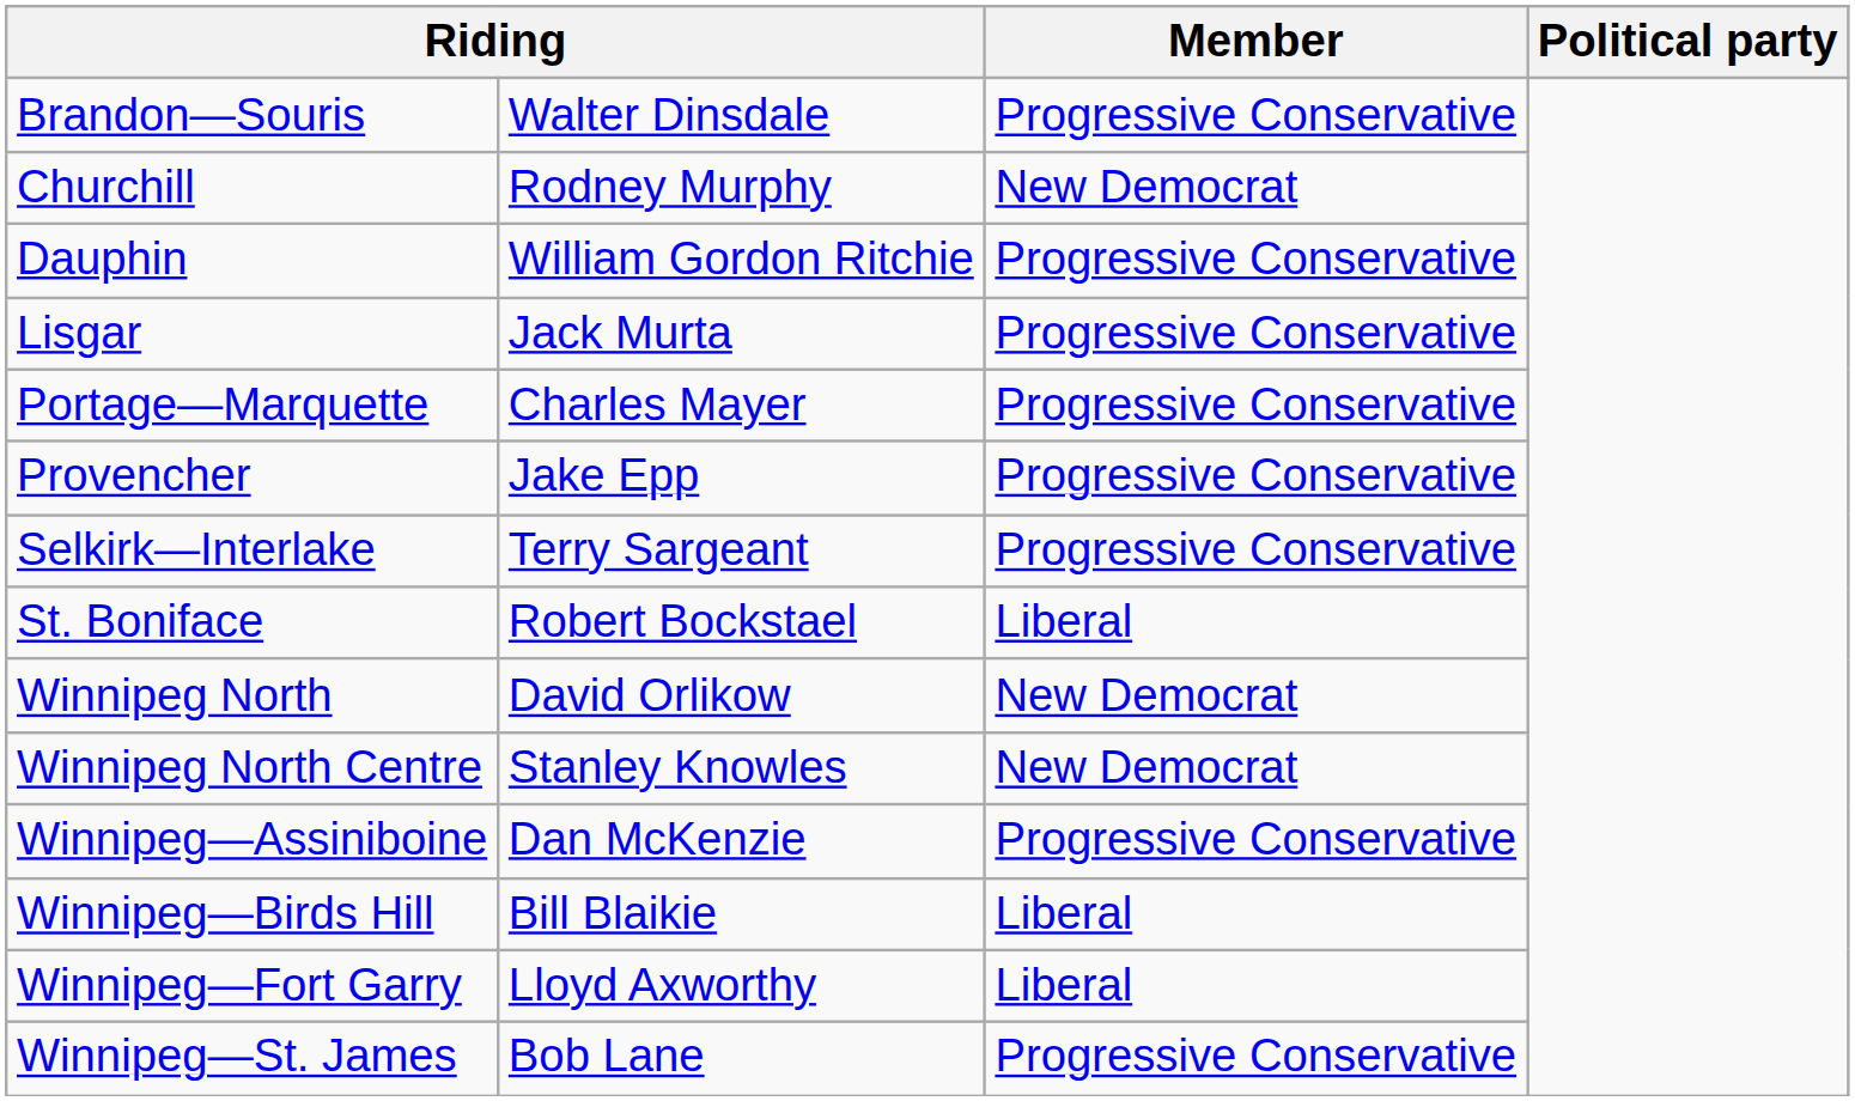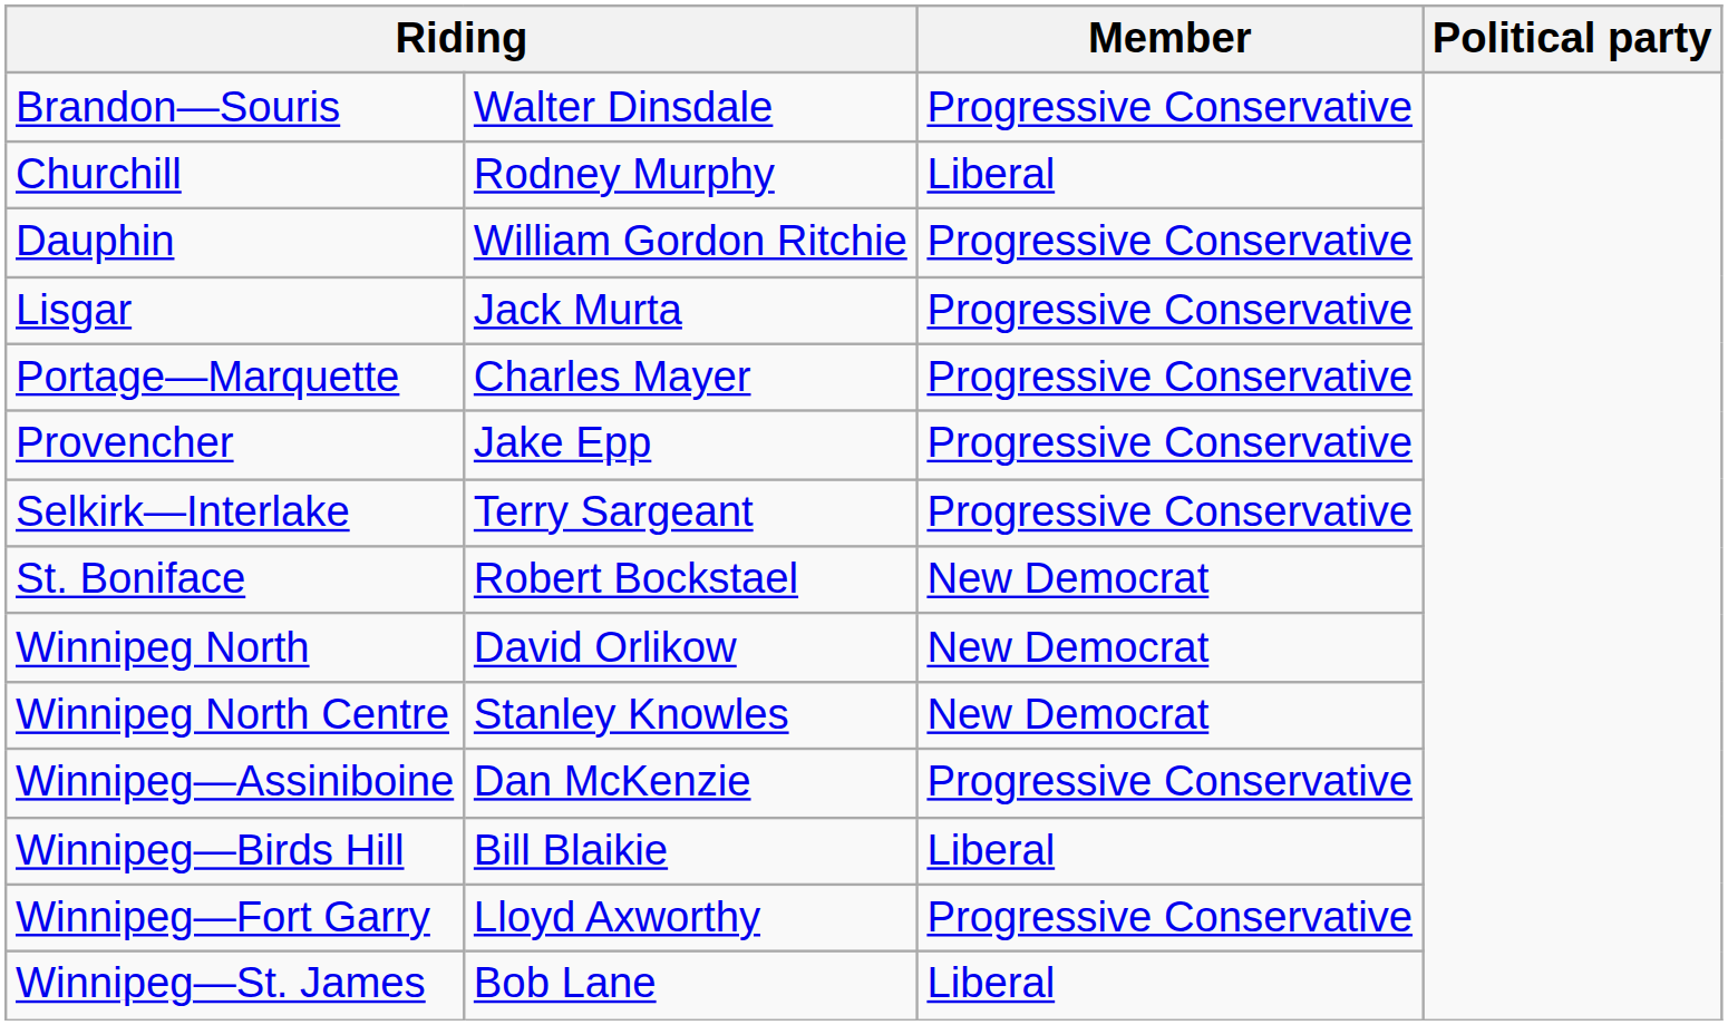 <table class="wikitable">
 <tr>
 <th colspan="2">Riding</th>
 <th>Member</th>
 <th>Political party</th>
 </tr>
 <tr>
 <td><a href='#'>Brandon—Souris</a></td>
 <td><a href='#'>Walter Dinsdale</a></td>
 <td><a href='#'>Progressive Conservative</a></td>
 </tr>
 <tr>
 <td><a href='#'>Churchill</a></td>
 <td><a href='#'>Rodney Murphy</a></td>
-<td><a href='#'>New Democrat</a></td>
+<td><a href='#'>Liberal</a></td>
 </tr>
 <tr>
 <td><a href='#'>Dauphin</a></td>
 <td><a href='#'>William Gordon Ritchie</a></td>
 <td><a href='#'>Progressive Conservative</a></td>
 </tr>
 <tr>
 <td><a href='#'>Lisgar</a></td>
 <td><a href='#'>Jack Murta</a></td>
 <td><a href='#'>Progressive Conservative</a></td>
 </tr>
 <tr>
 <td><a href='#'>Portage—Marquette</a></td>
 <td><a href='#'>Charles Mayer</a></td>
 <td><a href='#'>Progressive Conservative</a></td>
 </tr>
 <tr>
 <td><a href='#'>Provencher</a></td>
 <td><a href='#'>Jake Epp</a></td>
 <td><a href='#'>Progressive Conservative</a></td>
 </tr>
 <tr>
 <td><a href='#'>Selkirk—Interlake</a></td>
 <td><a href='#'>Terry Sargeant</a></td>
 <td><a href='#'>Progressive Conservative</a></td>
 </tr>
 <tr>
 <td><a href='#'>St. Boniface</a></td>
 <td><a href='#'>Robert Bockstael</a></td>
-<td><a href='#'>Liberal</a></td>
+<td><a href='#'>New Democrat</a></td>
 </tr>
 <tr>
 <td><a href='#'>Winnipeg North</a></td>
 <td><a href='#'>David Orlikow</a></td>
 <td><a href='#'>New Democrat</a></td>
 </tr>
 <tr>
 <td><a href='#'>Winnipeg North Centre</a></td>
 <td><a href='#'>Stanley Knowles</a></td>
 <td><a href='#'>New Democrat</a></td>
 </tr>
 <tr>
 <td><a href='#'>Winnipeg—Assiniboine</a></td>
 <td><a href='#'>Dan McKenzie</a></td>
 <td><a href='#'>Progressive Conservative</a></td>
 </tr>
 <tr>
 <td><a href='#'>Winnipeg—Birds Hill</a></td>
 <td><a href='#'>Bill Blaikie</a></td>
 <td><a href='#'>Liberal</a></td>
 </tr>
 <tr>
 <td><a href='#'>Winnipeg—Fort Garry</a></td>
 <td><a href='#'>Lloyd Axworthy</a></td>
-<td><a href='#'>Liberal</a></td>
+<td><a href='#'>Progressive Conservative</a></td>
 </tr>
 <tr>
 <td><a href='#'>Winnipeg—St. James</a></td>
 <td><a href='#'>Bob Lane</a></td>
-<td><a href='#'>Progressive Conservative</a></td>
+<td><a href='#'>Liberal</a></td>
 </tr>
 </table>
